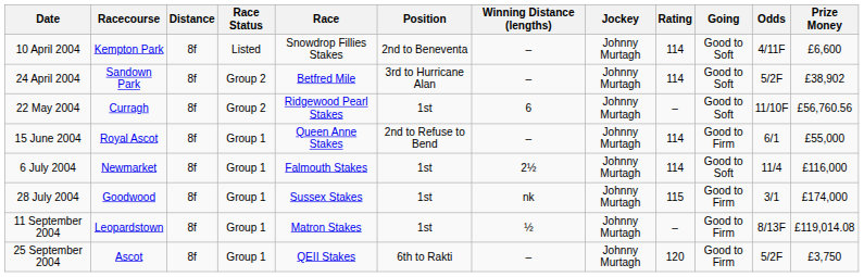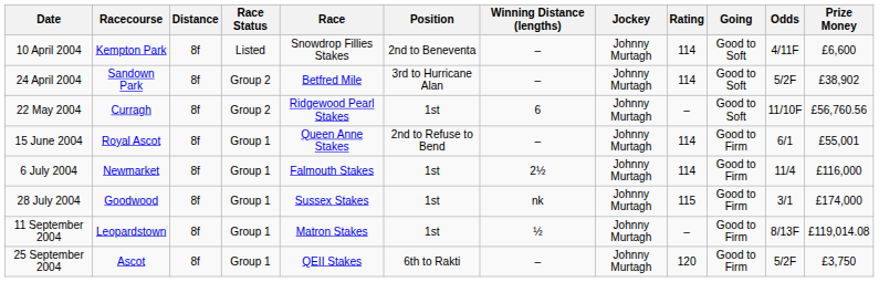 <table class="wikitable" style="text-align:center">
 <tr>
 <th>Date</th>
 <th>Racecourse</th>
 <th>Distance</th>
 <th>Race Status</th>
 <th>Race</th>
 <th>Position</th>
 <th>Winning Distance (lengths)</th>
 <th>Jockey</th>
 <th>Rating</th>
 <th>Going</th>
 <th>Odds</th>
 <th>Prize Money</th>
 </tr>
 <tr>
 <td>10 April 2004</td>
 <td><a href='#'>Kempton Park</a></td>
 <td>8f</td>
 <td>Listed</td>
 <td>Snowdrop Fillies Stakes</td>
 <td>2nd to Beneventa</td>
 <td>–</td>
 <td>Johnny Murtagh</td>
 <td>114</td>
 <td>Good to Soft</td>
 <td>4/11F</td>
 <td>£6,600</td>
 </tr>
 <tr>
 <td>24 April 2004</td>
 <td><a href='#'>Sandown Park</a></td>
 <td>8f</td>
 <td>Group 2</td>
 <td><a href='#'>Betfred Mile</a></td>
 <td>3rd to Hurricane Alan</td>
 <td>–</td>
 <td>Johnny Murtagh</td>
 <td>114</td>
 <td>Good to Soft</td>
 <td>5/2F</td>
 <td>£38,902</td>
 </tr>
 <tr>
 <td>22 May 2004</td>
 <td><a href='#'>Curragh</a></td>
 <td>8f</td>
 <td>Group 2</td>
 <td><a href='#'>Ridgewood Pearl Stakes</a></td>
 <td>1st</td>
 <td>6</td>
 <td>Johnny Murtagh</td>
 <td>–</td>
 <td>Good to Soft</td>
 <td>11/10F</td>
 <td>£56,760.56</td>
 </tr>
 <tr>
 <td>15 June 2004</td>
 <td><a href='#'>Royal Ascot</a></td>
 <td>8f</td>
 <td>Group 1</td>
 <td><a href='#'>Queen Anne Stakes</a></td>
 <td>2nd to Refuse to Bend</td>
 <td>–</td>
 <td>Johnny Murtagh</td>
 <td>114</td>
 <td>Good to Firm</td>
 <td>6/1</td>
-<td>£55,000</td>
+<td>£55,001</td>
 </tr>
 <tr>
 <td>6 July 2004</td>
 <td><a href='#'>Newmarket</a></td>
 <td>8f</td>
 <td>Group 1</td>
 <td><a href='#'>Falmouth Stakes</a></td>
 <td>1st</td>
 <td>2½</td>
 <td>Johnny Murtagh</td>
 <td>114</td>
-<td>Good to Soft</td>
+<td>Good to Firm</td>
 <td>11/4</td>
 <td>£116,000</td>
 </tr>
 <tr>
 <td>28 July 2004</td>
 <td><a href='#'>Goodwood</a></td>
 <td>8f</td>
 <td>Group 1</td>
 <td><a href='#'>Sussex Stakes</a></td>
 <td>1st</td>
 <td>nk</td>
 <td>Johnny Murtagh</td>
 <td>115</td>
 <td>Good to Firm</td>
 <td>3/1</td>
 <td>£174,000</td>
 </tr>
 <tr>
 <td>11 September 2004</td>
 <td><a href='#'>Leopardstown</a></td>
 <td>8f</td>
 <td>Group 1</td>
 <td><a href='#'>Matron Stakes</a></td>
 <td>1st</td>
 <td>½</td>
 <td>Johnny Murtagh</td>
 <td>–</td>
 <td>Good to Firm</td>
 <td>8/13F</td>
 <td>£119,014.08</td>
 </tr>
 <tr>
 <td>25 September 2004</td>
 <td><a href='#'>Ascot</a></td>
 <td>8f</td>
 <td>Group 1</td>
 <td><a href='#'>QEII Stakes</a></td>
 <td>6th to Rakti</td>
 <td>–</td>
 <td>Johnny Murtagh</td>
 <td>120</td>
 <td>Good to Firm</td>
 <td>5/2F</td>
 <td>£3,750</td>
 </tr>
 </table>
